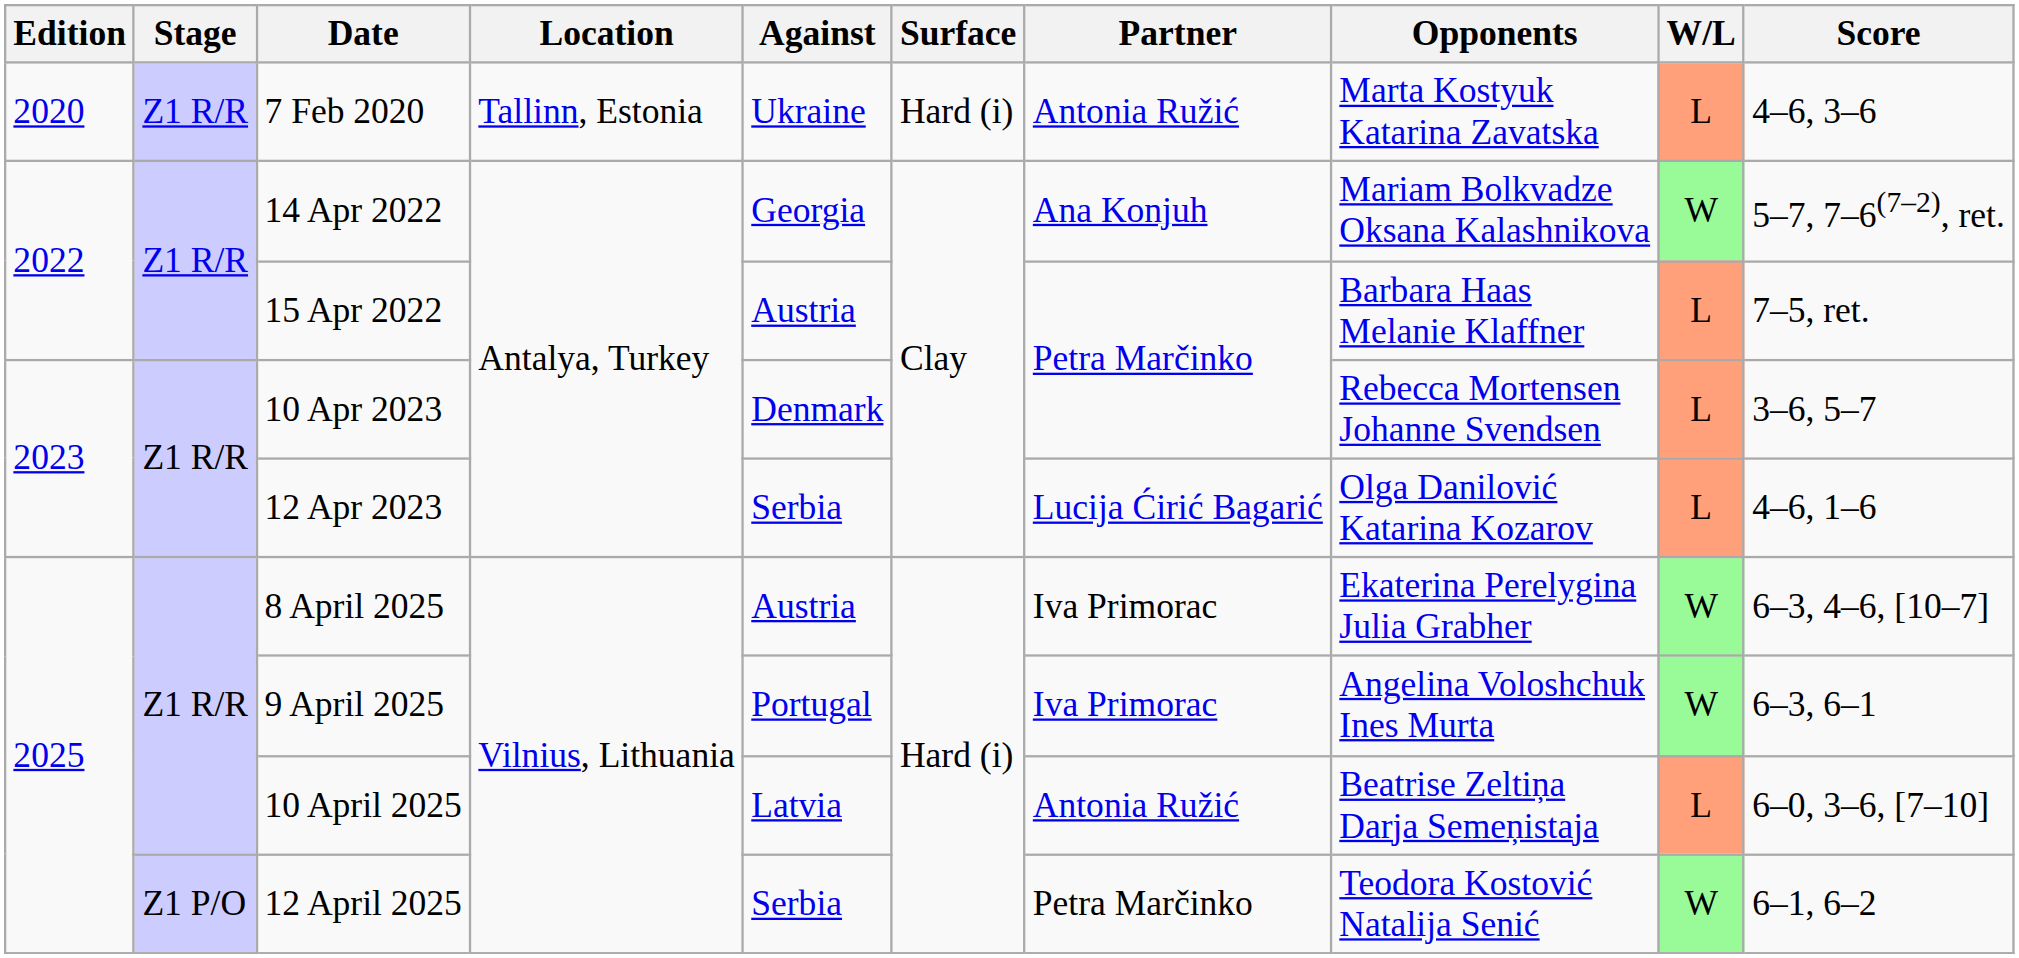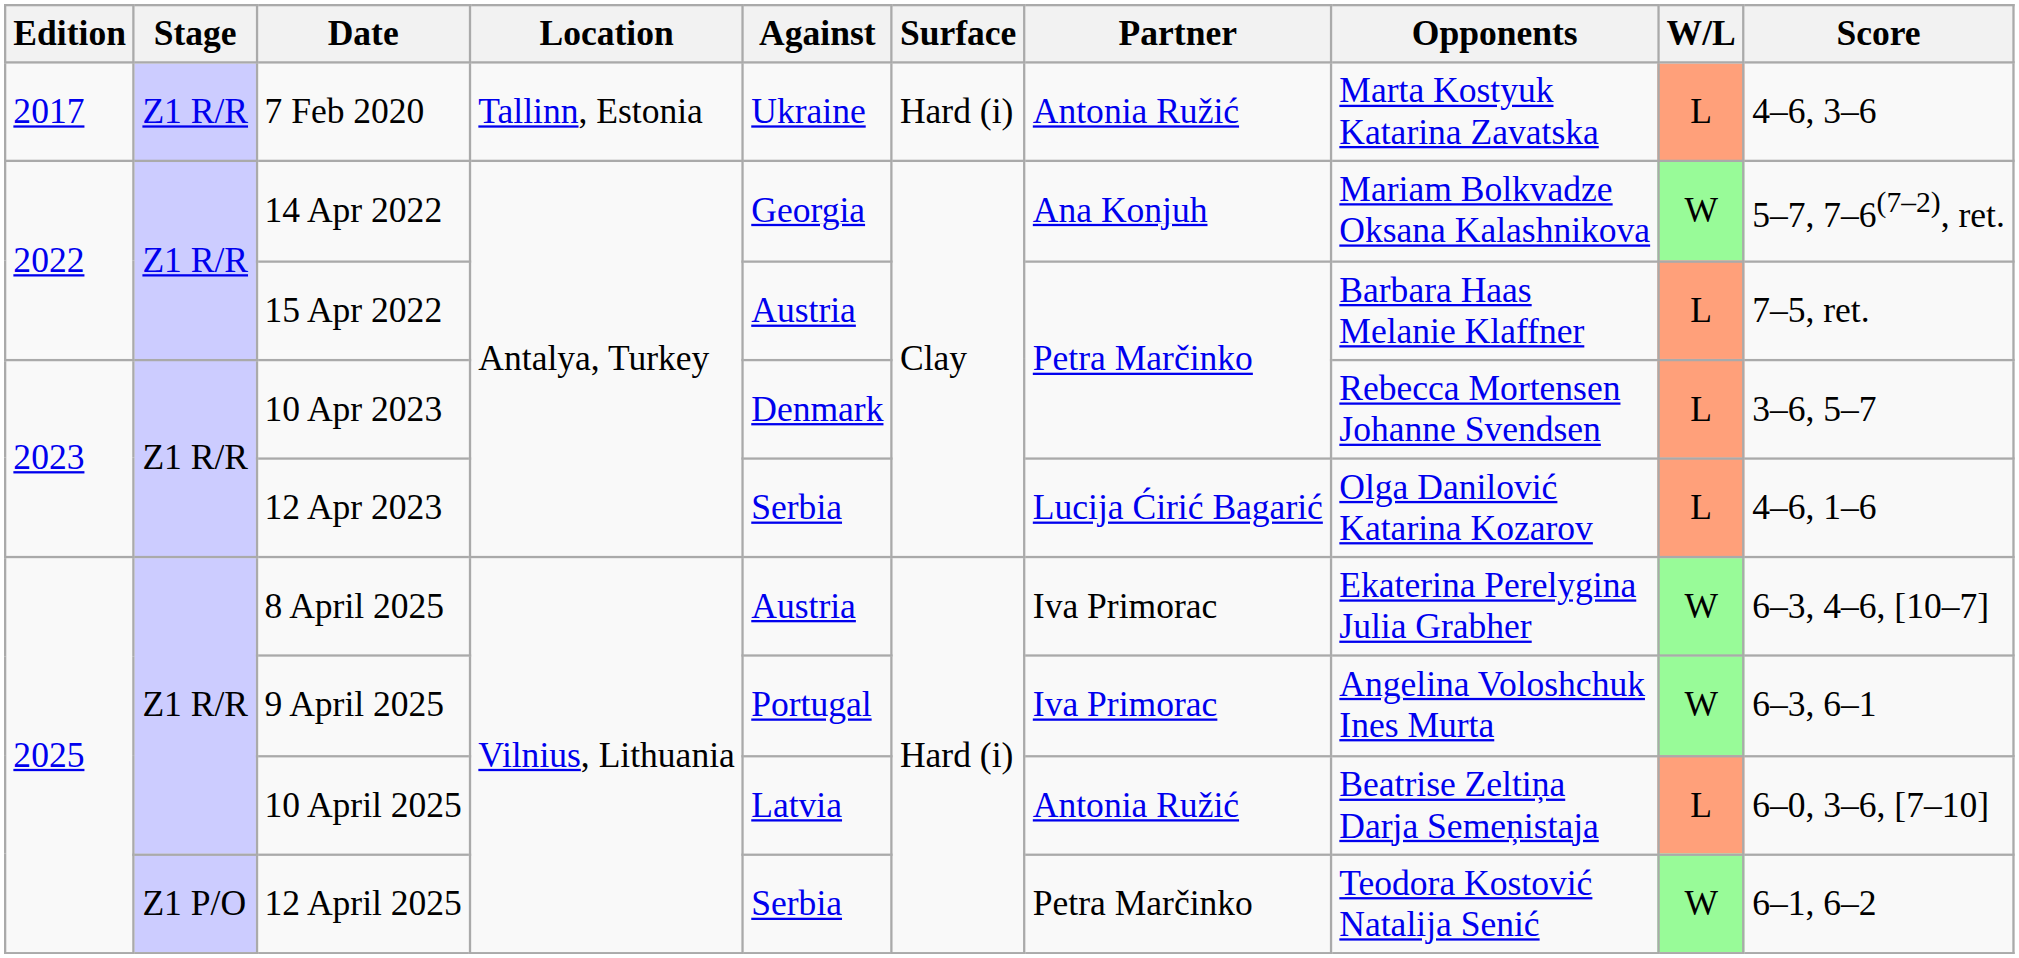 <table class=wikitable style=font-size:97%>
 <tr>
 <th>Edition</th>
 <th>Stage</th>
 <th>Date</th>
 <th>Location</th>
 <th>Against</th>
 <th>Surface</th>
 <th>Partner</th>
 <th>Opponents</th>
 <th>W/L</th>
 <th>Score</th>
 </tr>
 <tr>
-<td rowspan="1"><a href='#'>2020</a></td>
+<td rowspan="1"><a href='#'>2017</a></td>
 <td style="background:#ccf;" rowspan="1"><a href='#'>Z1 R/R</a></td>
 <td>7 Feb 2020</td>
 <td rowspan="1"><a href='#'>Tallinn</a>, Estonia</td>
 <td> <a href='#'>Ukraine</a></td>
 <td rowspan="1">Hard (i)</td>
 <td><a href='#'>Antonia Ružić</a></td>
 <td><a href='#'>Marta Kostyuk</a><br><a href='#'>Katarina Zavatska</a></td>
 <td style="text-align:center; background:#ffa07a;">L</td>
 <td>4–6, 3–6</td>
 </tr>
 <tr>
 <td rowspan="2"><a href='#'>2022</a></td>
 <td style="background:#ccf;" rowspan="2"><a href='#'>Z1 R/R</a></td>
 <td>14 Apr 2022</td>
 <td rowspan="4">Antalya, Turkey</td>
 <td> <a href='#'>Georgia</a></td>
 <td rowspan="4">Clay</td>
 <td><a href='#'>Ana Konjuh</a></td>
 <td><a href='#'>Mariam Bolkvadze</a><br><a href='#'>Oksana Kalashnikova</a></td>
 <td style="text-align:center; background:#98fb98;">W</td>
 <td>5–7, 7–6<sup>(7–2)</sup>, ret.</td>
 </tr>
 <tr>
 <td>15 Apr 2022</td>
 <td> <a href='#'>Austria</a></td>
 <td rowspan="2"><a href='#'>Petra Marčinko</a></td>
 <td><a href='#'>Barbara Haas</a><br><a href='#'>Melanie Klaffner</a></td>
 <td style="text-align:center; background:#ffa07a;">L</td>
 <td>7–5, ret.</td>
 </tr>
 <tr>
 <td rowspan="2"><a href='#'>2023</a></td>
 <td style="background:#ccf;" rowspan="2">Z1 R/R</td>
 <td>10 Apr 2023</td>
 <td> <a href='#'>Denmark</a></td>
 <td><a href='#'>Rebecca Mortensen</a><br><a href='#'>Johanne Svendsen</a></td>
 <td style="text-align:center; background:#ffa07a;">L</td>
 <td>3–6, 5–7</td>
 </tr>
 <tr>
 <td>12 Apr 2023</td>
 <td> <a href='#'>Serbia</a></td>
 <td><a href='#'>Lucija Ćirić Bagarić</a></td>
 <td><a href='#'>Olga Danilović</a><br><a href='#'>Katarina Kozarov</a></td>
 <td style="text-align:center; background:#ffa07a;">L</td>
 <td>4–6, 1–6</td>
 </tr>
 <tr>
 <td rowspan="4"><a href='#'>2025</a></td>
 <td style="background:#ccf;" rowspan="3">Z1 R/R</td>
 <td>8 April 2025</td>
 <td rowspan="4"><a href='#'>Vilnius</a>, Lithuania</td>
 <td> <a href='#'>Austria</a></td>
 <td rowspan="4">Hard (i)</td>
 <td>Iva Primorac</td>
 <td><a href='#'>Ekaterina Perelygina</a><br><a href='#'>Julia Grabher</a></td>
 <td style="text-align:center; background:#98fb98;">W</td>
 <td>6–3, 4–6, [10–7]</td>
 </tr>
 <tr>
 <td>9 April 2025</td>
 <td> <a href='#'>Portugal</a></td>
 <td><a href='#'>Iva Primorac</a></td>
 <td><a href='#'>Angelina Voloshchuk</a><br><a href='#'>Ines Murta</a></td>
 <td style="text-align:center; background:#98fb98;">W</td>
 <td>6–3, 6–1</td>
 </tr>
 <tr>
 <td>10 April 2025</td>
 <td> <a href='#'>Latvia</a></td>
 <td><a href='#'>Antonia Ružić</a></td>
 <td><a href='#'>Beatrise Zeltiņa</a><br><a href='#'>Darja Semeņistaja</a></td>
 <td style="text-align:center; background:#ffa07a;">L</td>
 <td>6–0, 3–6, [7–10]</td>
 </tr>
 <tr>
 <td style="background:#ccf;" rowspan="1">Z1 P/O</td>
 <td>12 April 2025</td>
 <td> <a href='#'>Serbia</a></td>
 <td>Petra Marčinko</td>
 <td><a href='#'>Teodora Kostović</a><br><a href='#'>Natalija Senić</a></td>
 <td style="text-align:center; background:#98fb98;">W</td>
 <td>6–1, 6–2</td>
 </tr>
 </table>
